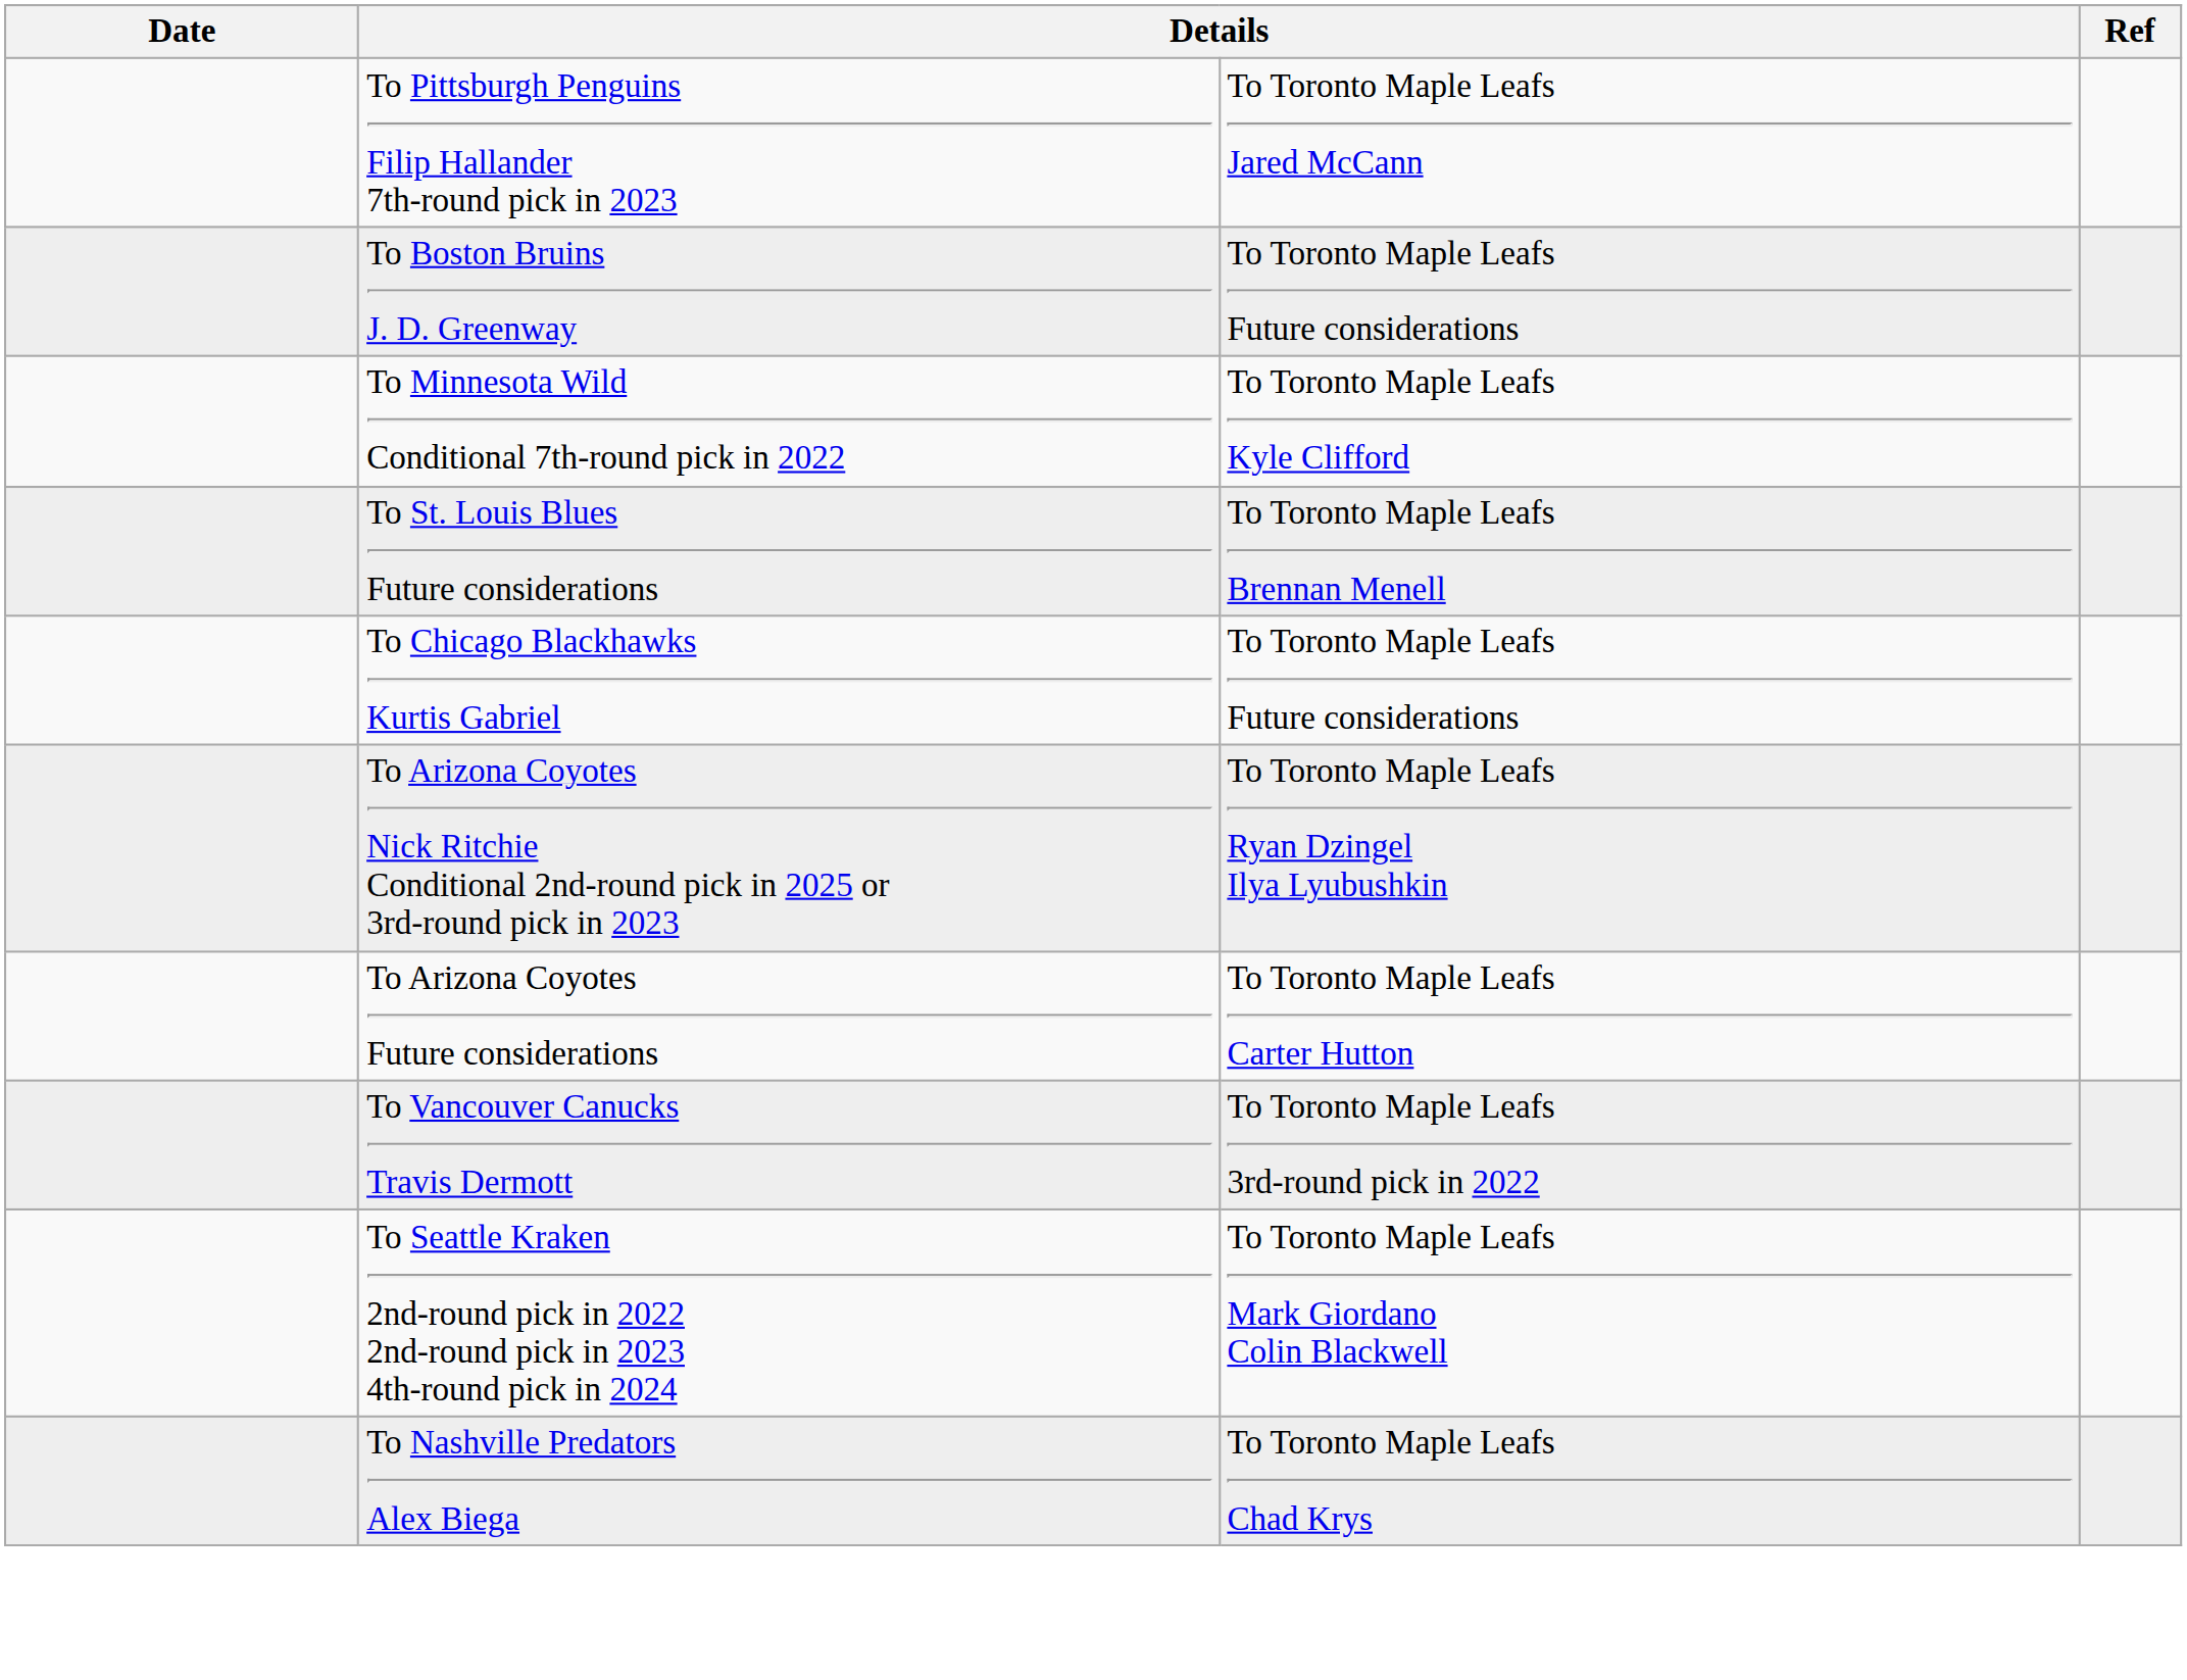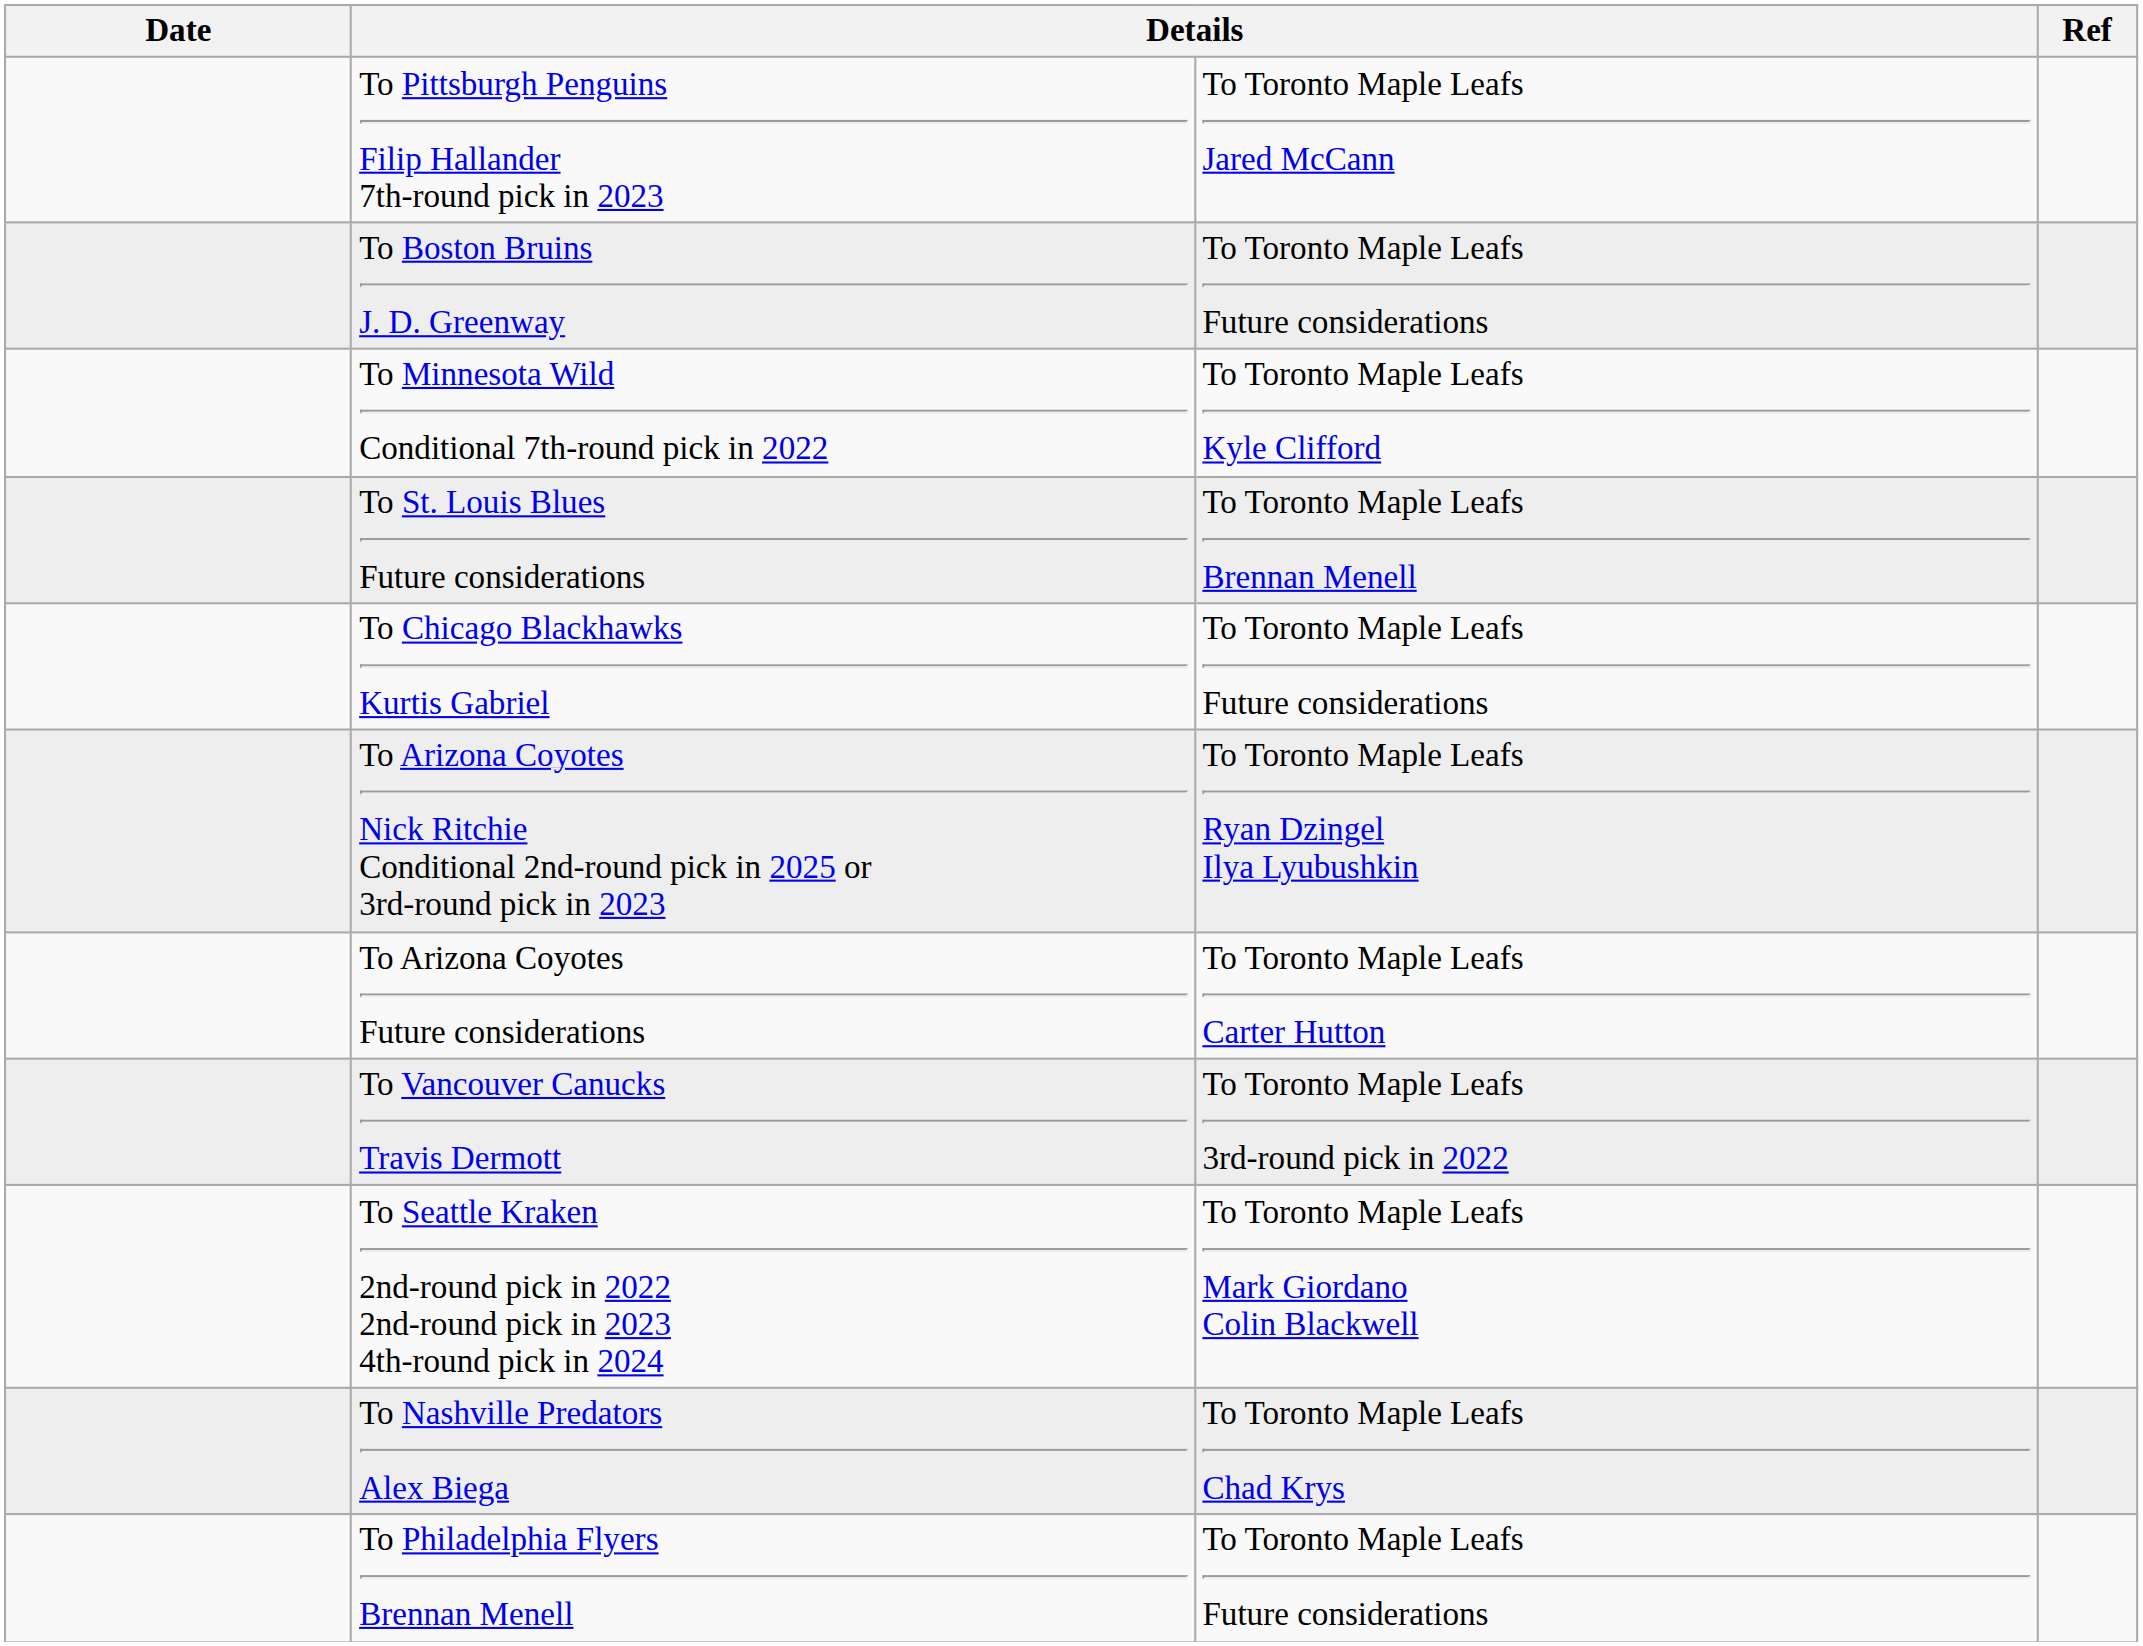 <table class="wikitable">
 <tr>
 <th style="width: 10em;">Date</th>
 <th colspan=2>Details</th>
 <th style="width: 2.5em;">Ref</th>
 </tr>
 <tr>
 <td></td>
 <td style="width: 25em;" valign="top">To <a href='#'>Pittsburgh Penguins</a><hr><a href='#'>Filip Hallander</a><br>7th-round pick in <a href='#'>2023</a></td>
 <td style="width: 25em;" valign="top">To Toronto Maple Leafs<hr><a href='#'>Jared McCann</a></td>
 <td></td>
 </tr>
 <tr bgcolor="eeeeee">
 <td></td>
 <td valign="top">To <a href='#'>Boston Bruins</a><hr><a href='#'>J. D. Greenway</a></td>
 <td valign="top">To Toronto Maple Leafs<hr>Future considerations</td>
 <td></td>
 </tr>
 <tr>
 <td></td>
 <td valign="top">To <a href='#'>Minnesota Wild</a><hr>Conditional 7th-round pick in <a href='#'>2022</a></td>
 <td valign="top">To Toronto Maple Leafs<hr><a href='#'>Kyle Clifford</a></td>
 <td></td>
 </tr>
 <tr bgcolor="eeeeee">
 <td></td>
 <td valign="top">To <a href='#'>St. Louis Blues</a><hr>Future considerations</td>
 <td valign="top">To Toronto Maple Leafs<hr><a href='#'>Brennan Menell</a></td>
 <td></td>
 </tr>
 <tr>
 <td></td>
 <td valign="top">To <a href='#'>Chicago Blackhawks</a><hr><a href='#'>Kurtis Gabriel</a></td>
 <td valign="top">To Toronto Maple Leafs<hr>Future considerations</td>
 <td></td>
 </tr>
 <tr bgcolor="eeeeee">
 <td></td>
 <td valign="top">To <a href='#'>Arizona Coyotes</a><hr><a href='#'>Nick Ritchie</a><br><span>Conditional</span> 2nd-round pick in <a href='#'>2025</a> or <br>     3rd-round pick in <a href='#'>2023</a></td>
 <td valign="top">To Toronto Maple Leafs<hr><a href='#'>Ryan Dzingel</a><br><a href='#'>Ilya Lyubushkin</a></td>
 <td></td>
 </tr>
 <tr>
 <td></td>
 <td valign="top">To Arizona Coyotes<hr>Future considerations</td>
 <td valign="top">To Toronto Maple Leafs<hr><a href='#'>Carter Hutton</a></td>
 <td></td>
 </tr>
 <tr style="background:#eee;">
 <td></td>
 <td valign="top">To <a href='#'>Vancouver Canucks</a><hr><a href='#'>Travis Dermott</a></td>
 <td valign="top">To Toronto Maple Leafs<hr>3rd-round pick in <a href='#'>2022</a></td>
 <td></td>
 </tr>
 <tr>
 <td></td>
 <td valign="top">To <a href='#'>Seattle Kraken</a><hr>2nd-round pick in <a href='#'>2022</a><br>2nd-round pick in <a href='#'>2023</a><br>4th-round pick in <a href='#'>2024</a></td>
 <td valign="top">To Toronto Maple Leafs<hr><a href='#'>Mark Giordano</a><br><a href='#'>Colin Blackwell</a></td>
 <td></td>
 </tr>
 <tr style="background:#eee;">
 <td></td>
 <td valign="top">To <a href='#'>Nashville Predators</a><hr><a href='#'>Alex Biega</a></td>
 <td valign="top">To Toronto Maple Leafs<hr><a href='#'>Chad Krys</a></td>
 <td></td>
 </tr>
+<tr>
+<td></td>
+<td valign="top">To <a href='#'>Philadelphia Flyers</a><hr><a href='#'>Brennan Menell</a></td>
+<td valign="top">To Toronto Maple Leafs<hr>Future considerations</td>
+<td></td>
+</tr>
 </table>
